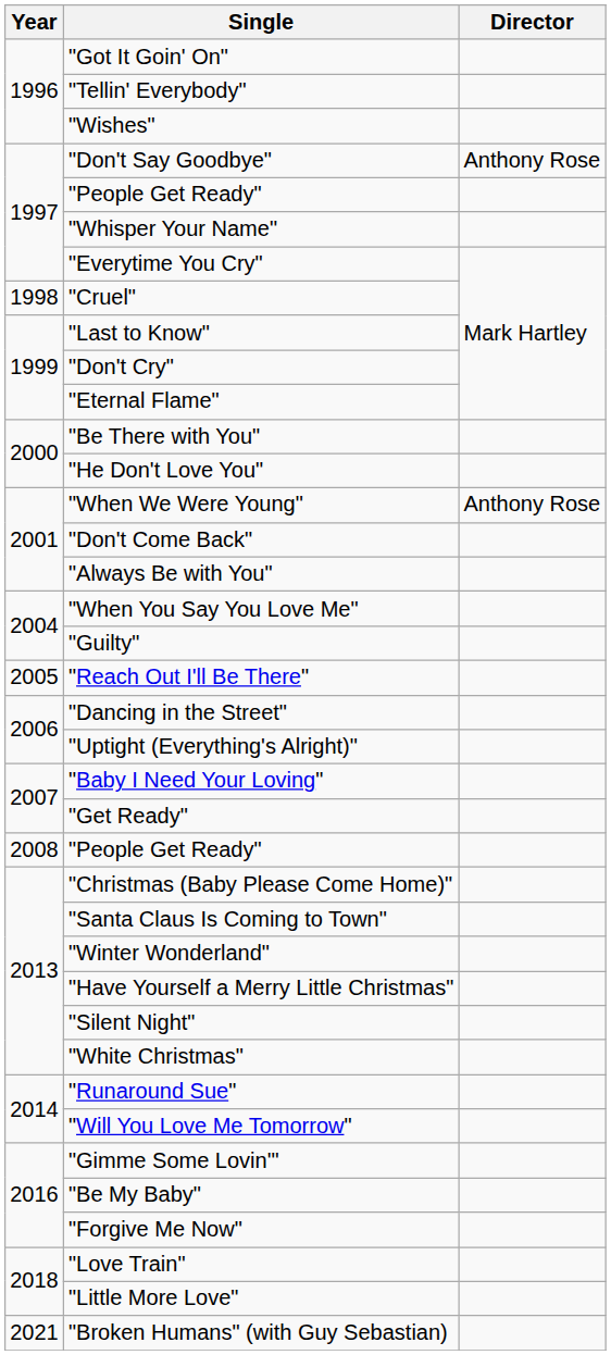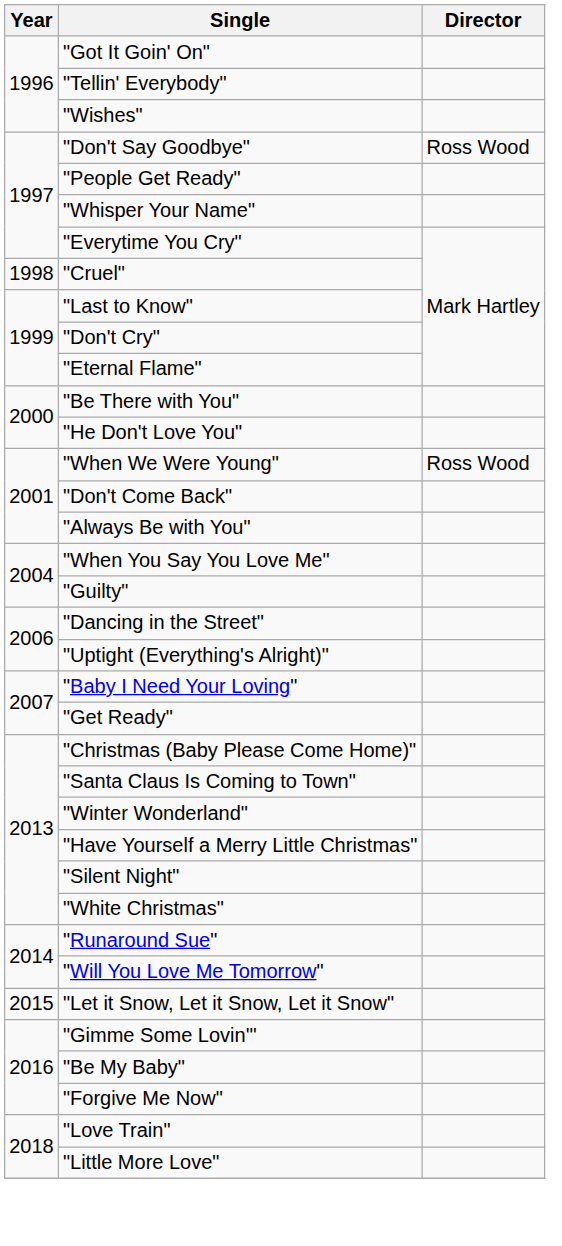 <table class="wikitable">
 <tr>
 <th>Year</th>
 <th>Single</th>
 <th>Director</th>
 </tr>
 <tr>
 <td rowspan=3>1996</td>
 <td>"Got It Goin' On"</td>
 <td></td>
 </tr>
 <tr>
 <td>"Tellin' Everybody"</td>
 <td></td>
 </tr>
 <tr>
 <td>"Wishes"</td>
 <td></td>
 </tr>
 <tr>
 <td rowspan=4>1997</td>
 <td>"Don't Say Goodbye"</td>
-<td>Anthony Rose</td>
+<td>Ross Wood</td>
 </tr>
 <tr>
 <td>"People Get Ready"</td>
 <td></td>
 </tr>
 <tr>
 <td>"Whisper Your Name"</td>
 <td></td>
 </tr>
 <tr>
 <td>"Everytime You Cry"</td>
 <td rowspan=5>Mark Hartley</td>
 </tr>
 <tr>
 <td>1998</td>
 <td>"Cruel"</td>
 </tr>
 <tr>
 <td rowspan=3>1999</td>
 <td>"Last to Know"</td>
 </tr>
 <tr>
 <td>"Don't Cry"</td>
 </tr>
 <tr>
 <td>"Eternal Flame"</td>
 </tr>
 <tr>
 <td rowspan=2>2000</td>
 <td>"Be There with You"</td>
 <td></td>
 </tr>
 <tr>
 <td>"He Don't Love You"</td>
 <td></td>
 </tr>
 <tr>
 <td rowspan=3>2001</td>
 <td>"When We Were Young"</td>
-<td>Anthony Rose</td>
+<td>Ross Wood</td>
 </tr>
 <tr>
 <td>"Don't Come Back"</td>
 <td></td>
 </tr>
 <tr>
 <td>"Always Be with You"</td>
 <td></td>
 </tr>
 <tr>
 <td rowspan=2>2004</td>
 <td>"When You Say You Love Me"</td>
 <td></td>
 </tr>
 <tr>
 <td>"Guilty"</td>
 <td></td>
 </tr>
 <tr>
-<td>2005</td>
-<td>"<a href='#'>Reach Out I'll Be There</a>"</td>
-<td></td>
-</tr>
-<tr>
 <td rowspan=2>2006</td>
 <td>"Dancing in the Street"</td>
 <td></td>
 </tr>
 <tr>
 <td>"Uptight (Everything's Alright)"</td>
 <td></td>
 </tr>
 <tr>
 <td rowspan=2>2007</td>
 <td>"<a href='#'>Baby I Need Your Loving</a>"</td>
 <td></td>
 </tr>
 <tr>
 <td>"Get Ready"</td>
-<td></td>
-</tr>
-<tr>
-<td>2008</td>
-<td>"People Get Ready"</td>
 <td></td>
 </tr>
 <tr>
 <td rowspan=6>2013</td>
 <td>"Christmas (Baby Please Come Home)"</td>
 <td></td>
 </tr>
 <tr>
 <td>"Santa Claus Is Coming to Town"</td>
 <td></td>
 </tr>
 <tr>
 <td>"Winter Wonderland"</td>
 <td></td>
 </tr>
 <tr>
 <td>"Have Yourself a Merry Little Christmas"</td>
 <td></td>
 </tr>
 <tr>
 <td>"Silent Night"</td>
 <td></td>
 </tr>
 <tr>
 <td>"White Christmas"</td>
 <td></td>
 </tr>
 <tr>
 <td rowspan=2>2014</td>
 <td>"<a href='#'>Runaround Sue</a>"</td>
 <td></td>
 </tr>
 <tr>
 <td>"<a href='#'>Will You Love Me Tomorrow</a>"</td>
 <td></td>
 </tr>
 <tr>
+<td>2015</td>
+<td>"Let it Snow, Let it Snow, Let it Snow"</td>
+<td></td>
+</tr>
+<tr>
 <td rowspan=3>2016</td>
 <td>"Gimme Some Lovin'"</td>
 <td></td>
 </tr>
 <tr>
 <td>"Be My Baby"</td>
 <td></td>
 </tr>
 <tr>
 <td>"Forgive Me Now"</td>
 <td></td>
 </tr>
 <tr>
 <td rowspan=2>2018</td>
 <td>"Love Train"</td>
 <td></td>
 </tr>
 <tr>
 <td>"Little More Love" </td>
 <td></td>
 </tr>
 <tr>
-<td>2021</td>
-<td>"Broken Humans" (with Guy Sebastian)</td>
-<td></td>
-</tr>
-<tr>
 </tr>
 </table>
